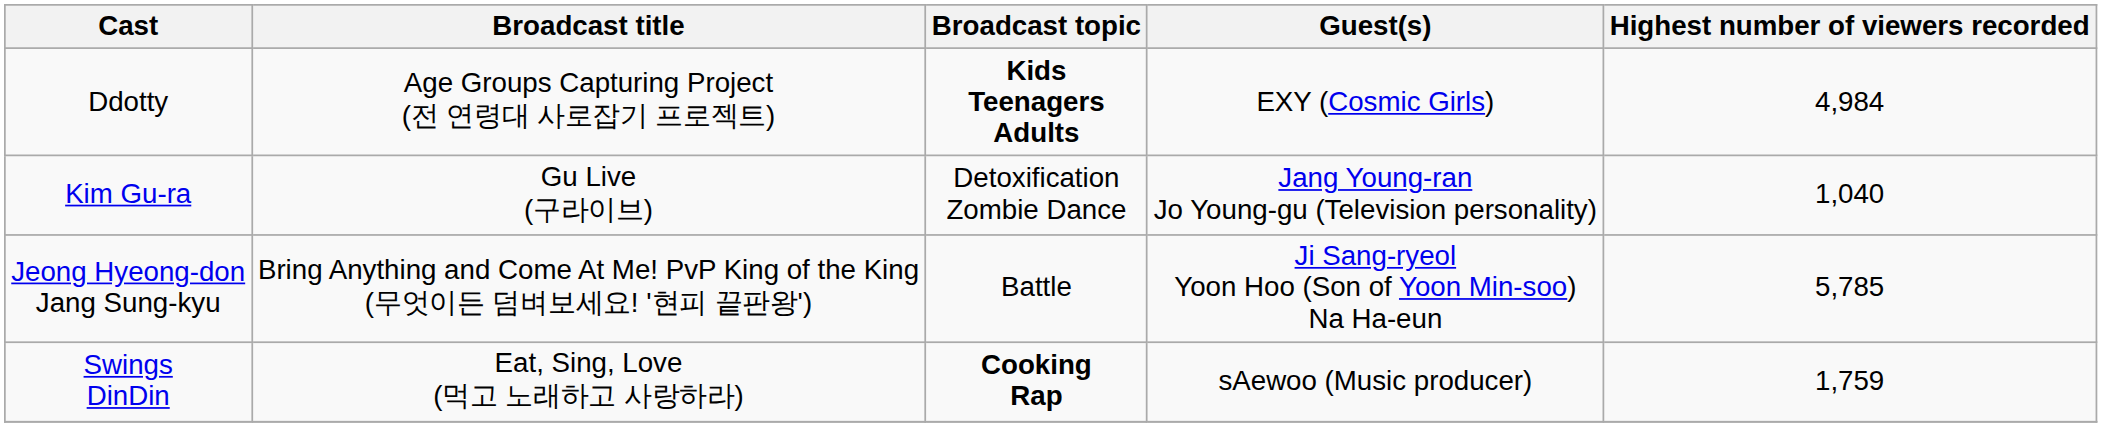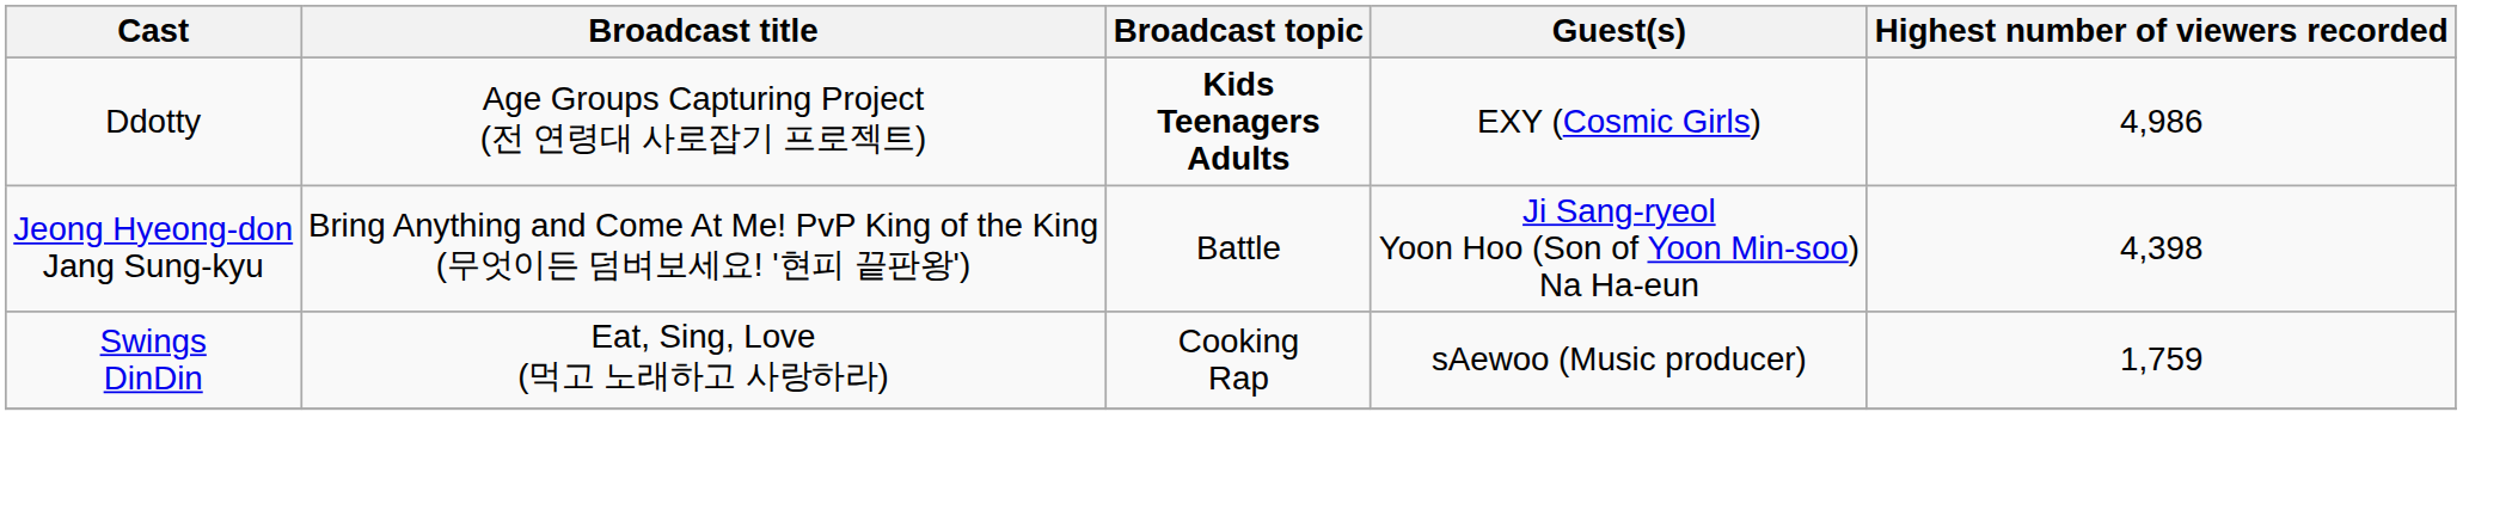 <table class="wikitable" style="text-align:center">
 <tr>
 <th>Cast</th>
 <th>Broadcast title</th>
 <th>Broadcast topic</th>
 <th>Guest(s)</th>
 <th>Highest number of viewers recorded</th>
 </tr>
 <tr>
 <td>Ddotty</td>
 <td>Age Groups Capturing Project<br>(전 연령대 사로잡기 프로젝트)</td>
 <td><strong>Kids<br>Teenagers<br>Adults</strong></td>
 <td>EXY (<a href='#'>Cosmic Girls</a>)</td>
-<td>4,984</td>
-</tr>
-<tr>
-<td><a href='#'>Kim Gu-ra</a></td>
-<td>Gu Live<br>(구라이브)</td>
-<td>Detoxification<br>Zombie Dance</td>
-<td><a href='#'>Jang Young-ran</a><br>Jo Young-gu (Television personality)</td>
-<td>1,040</td>
+<td>4,986</td>
 </tr>
 <tr>
 <td><a href='#'>Jeong Hyeong-don</a><br>Jang Sung-kyu</td>
 <td>Bring Anything and Come At Me! PvP King of the King<br>(무엇이든 덤벼보세요! '현피 끝판왕')</td>
 <td>Battle</td>
 <td><a href='#'>Ji Sang-ryeol</a><br>Yoon Hoo (Son of <a href='#'>Yoon Min-soo</a>)<br>Na Ha-eun</td>
-<td>5,785</td>
+<td>4,398</td>
 </tr>
 <tr>
 <td><a href='#'>Swings</a><br><a href='#'>DinDin</a></td>
 <td>Eat, Sing, Love<br>(먹고 노래하고 사랑하라)</td>
-<td><strong>Cooking<br>Rap</strong></td>
+<td>Cooking<br>Rap</td>
 <td>sAewoo (Music producer)</td>
 <td>1,759</td>
 </tr>
 <tr>
 </tr>
 </table>
